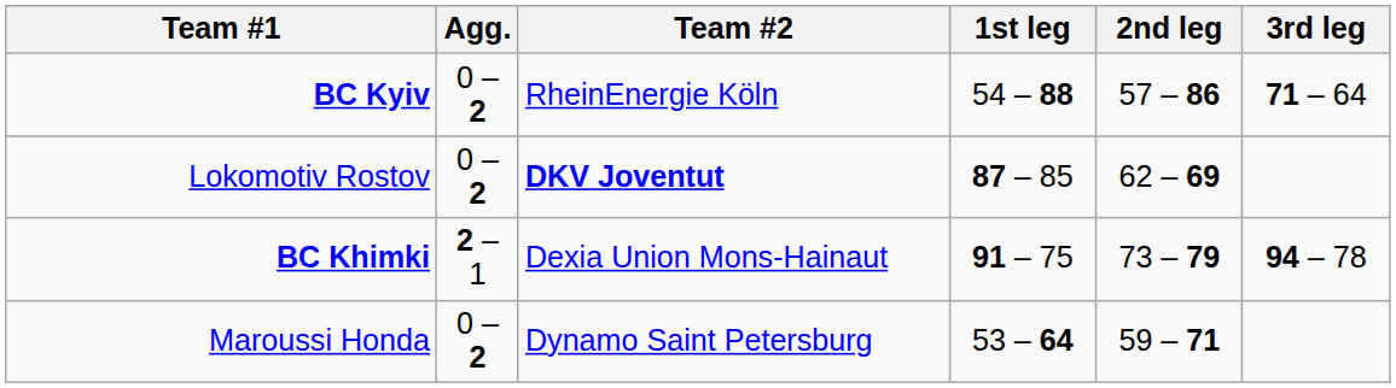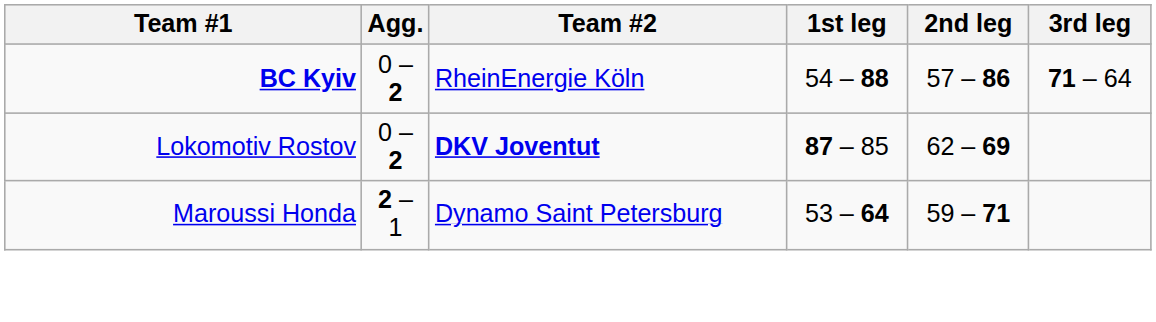 <table class=wikitable style="text-align:center">
 <tr>
 <th width=220>Team #1</th>
 <th width=20>Agg.</th>
 <th width=220>Team #2</th>
 <th width=70>1st leg</th>
 <th width=70>2nd leg</th>
 <th width=70>3rd leg</th>
 </tr>
 <tr>
 <td align=right><strong><a href='#'>BC Kyiv</a></strong> </td>
 <td>0 – <strong>2</strong></td>
 <td align=left>  <a href='#'>RheinEnergie Köln</a></td>
 <td>54 – <strong>88</strong></td>
 <td>57 – <strong>86</strong></td>
 <td><strong>71</strong> – 64</td>
 </tr>
 <tr>
 <td align=right><a href='#'>Lokomotiv Rostov</a> </td>
 <td>0 – <strong>2</strong></td>
 <td align=left> <strong><a href='#'>DKV Joventut</a></strong></td>
 <td><strong>87</strong> – 85</td>
 <td>62 – <strong>69</strong></td>
 <td></td>
 </tr>
 <tr>
-<td align=right><strong><a href='#'>BC Khimki</a></strong> </td>
+<td align=right><a href='#'>Maroussi Honda</a> </td>
 <td><strong>2</strong> – 1</td>
-<td align=left> <a href='#'>Dexia Union Mons-Hainaut</a></td>
-<td><strong>91</strong> – 75</td>
-<td>73 – <strong>79</strong></td>
-<td><strong>94</strong> – 78</td>
-</tr>
-<tr>
-<td align=right><a href='#'>Maroussi Honda</a> </td>
-<td>0 – <strong>2</strong></td>
 <td align=left> <a href='#'>Dynamo Saint Petersburg</a></td>
 <td>53 – <strong>64</strong></td>
 <td>59 – <strong>71</strong></td>
 <td></td>
 </tr>
 </table>
